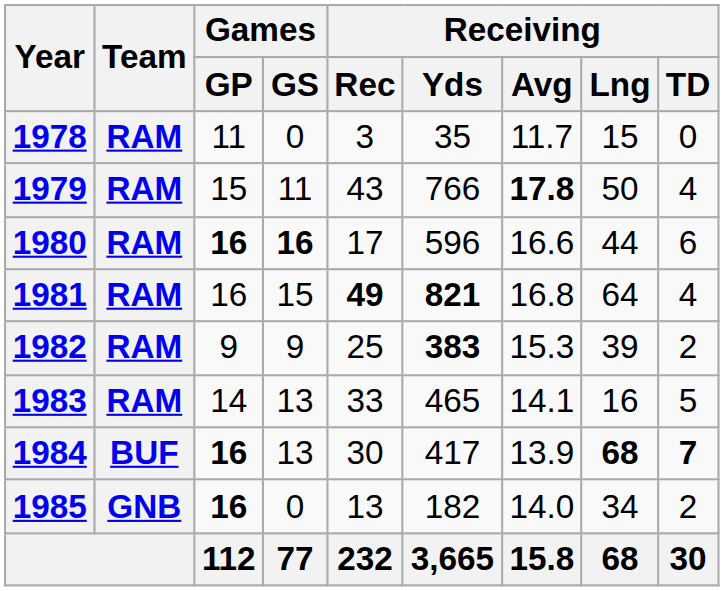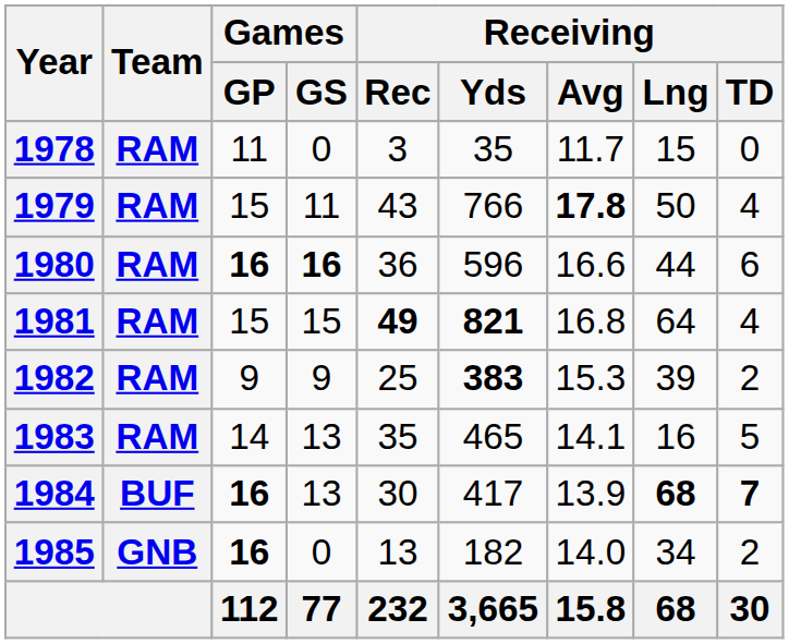 <table class="wikitable" style="text-align:center">
 <tr>
 <th rowspan="2">Year</th>
 <th rowspan="2">Team</th>
 <th colspan="2">Games</th>
 <th colspan="5">Receiving</th>
 </tr>
 <tr>
 <th>GP</th>
 <th>GS</th>
 <th>Rec</th>
 <th>Yds</th>
 <th>Avg</th>
 <th>Lng</th>
 <th>TD</th>
 </tr>
 <tr>
 <th><a href='#'>1978</a></th>
 <th><a href='#'>RAM</a></th>
 <td>11</td>
 <td>0</td>
 <td>3</td>
 <td>35</td>
 <td>11.7</td>
 <td>15</td>
 <td>0</td>
 </tr>
 <tr>
 <th><a href='#'>1979</a></th>
 <th><a href='#'>RAM</a></th>
 <td>15</td>
 <td>11</td>
 <td>43</td>
 <td>766</td>
 <td><strong>17.8</strong></td>
 <td>50</td>
 <td>4</td>
 </tr>
 <tr>
 <th><a href='#'>1980</a></th>
 <th><a href='#'>RAM</a></th>
 <td><strong>16</strong></td>
 <td><strong>16</strong></td>
-<td>17</td>
+<td>36</td>
 <td>596</td>
 <td>16.6</td>
 <td>44</td>
 <td>6</td>
 </tr>
 <tr>
 <th><a href='#'>1981</a></th>
 <th><a href='#'>RAM</a></th>
-<td>16</td>
+<td>15</td>
 <td>15</td>
 <td><strong>49</strong></td>
 <td><strong>821</strong></td>
 <td>16.8</td>
 <td>64</td>
 <td>4</td>
 </tr>
 <tr>
 <th><a href='#'>1982</a></th>
 <th><a href='#'>RAM</a></th>
 <td>9</td>
 <td>9</td>
 <td>25</td>
 <td><strong>383</strong></td>
 <td>15.3</td>
 <td>39</td>
 <td>2</td>
 </tr>
 <tr>
 <th><a href='#'>1983</a></th>
 <th><a href='#'>RAM</a></th>
 <td>14</td>
 <td>13</td>
-<td>33</td>
+<td>35</td>
 <td>465</td>
 <td>14.1</td>
 <td>16</td>
 <td>5</td>
 </tr>
 <tr>
 <th><a href='#'>1984</a></th>
 <th><a href='#'>BUF</a></th>
 <td><strong>16</strong></td>
 <td>13</td>
 <td>30</td>
 <td>417</td>
 <td>13.9</td>
 <td><strong>68</strong></td>
 <td><strong>7</strong></td>
 </tr>
 <tr>
 <th><a href='#'>1985</a></th>
 <th><a href='#'>GNB</a></th>
 <td><strong>16</strong></td>
 <td>0</td>
 <td>13</td>
 <td>182</td>
 <td>14.0</td>
 <td>34</td>
 <td>2</td>
 </tr>
 <tr>
 <th colspan="2"></th>
 <th>112</th>
 <th>77</th>
 <th>232</th>
 <th>3,665</th>
 <th>15.8</th>
 <th>68</th>
 <th>30</th>
 </tr>
 </table>
